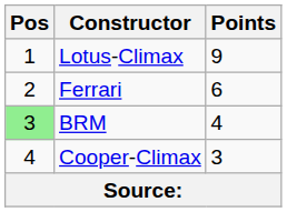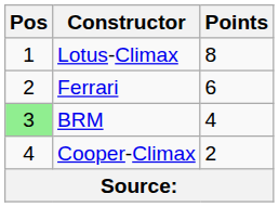 <table class="wikitable" style="font-size: 95%;">
 <tr>
 <th>Pos</th>
 <th>Constructor</th>
 <th>Points</th>
 </tr>
 <tr>
 <td align="center">1</td>
 <td> <a href='#'>Lotus</a>-<a href='#'>Climax</a></td>
-<td align="left">9</td>
+<td align="left">8</td>
 </tr>
 <tr>
 <td align="center">2</td>
 <td> <a href='#'>Ferrari</a></td>
 <td align="left">6</td>
 </tr>
 <tr>
 <td align="center" style="background: lightgreen;">3</td>
 <td> <a href='#'>BRM</a></td>
 <td align="left">4</td>
 </tr>
 <tr>
 <td align="center">4</td>
 <td> <a href='#'>Cooper</a>-<a href='#'>Climax</a></td>
-<td align="left">3</td>
+<td align="left">2</td>
 </tr>
 <tr>
 <th colspan=4>Source:</th>
 </tr>
 </table>
